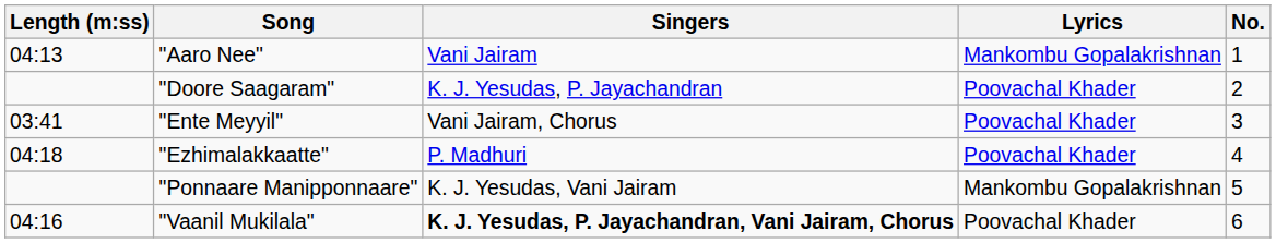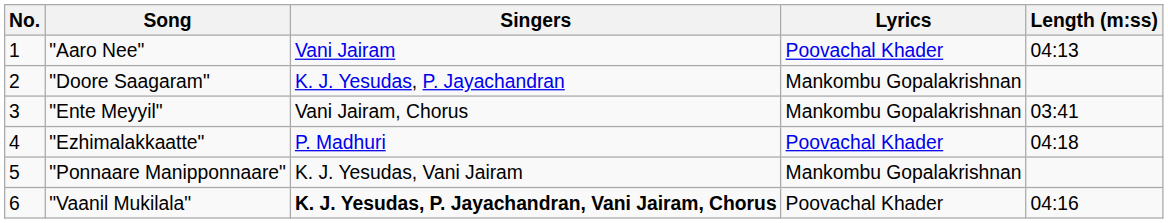 <table class="wikitable" style="font-size:95%;">
 <tr>
-<th>Length (m:ss)</th>
+<th>No.</th>
 <th>Song</th>
 <th>Singers</th>
 <th>Lyrics</th>
-<th>No.</th>
+<th>Length (m:ss)</th>
 </tr>
 <tr>
-<td>04:13</td>
+<td>1</td>
 <td>"Aaro Nee"</td>
 <td><a href='#'>Vani Jairam</a></td>
-<td><a href='#'>Mankombu Gopalakrishnan</a></td>
-<td>1</td>
+<td><a href='#'>Poovachal Khader</a></td>
+<td>04:13</td>
 </tr>
 <tr>
-<td></td>
+<td>2</td>
 <td>"Doore Saagaram"</td>
 <td><a href='#'>K. J. Yesudas</a>, <a href='#'>P. Jayachandran</a></td>
-<td><a href='#'>Poovachal Khader</a></td>
-<td>2</td>
+<td>Mankombu Gopalakrishnan</td>
+<td></td>
 </tr>
 <tr>
-<td>03:41</td>
+<td>3</td>
 <td>"Ente Meyyil"</td>
 <td>Vani Jairam, Chorus</td>
-<td><a href='#'>Poovachal Khader</a></td>
-<td>3</td>
+<td>Mankombu Gopalakrishnan</td>
+<td>03:41</td>
 </tr>
 <tr>
-<td>04:18</td>
+<td>4</td>
 <td>"Ezhimalakkaatte"</td>
 <td><a href='#'>P. Madhuri</a></td>
 <td><a href='#'>Poovachal Khader</a></td>
-<td>4</td>
+<td>04:18</td>
 </tr>
 <tr>
-<td></td>
+<td>5</td>
 <td>"Ponnaare Manipponnaare"</td>
 <td>K. J. Yesudas, Vani Jairam</td>
 <td>Mankombu Gopalakrishnan</td>
-<td>5</td>
+<td></td>
 </tr>
 <tr>
-<td>04:16</td>
+<td>6</td>
 <td>"Vaanil Mukilala"</td>
 <td><strong>K. J. Yesudas, P. Jayachandran, Vani Jairam, Chorus</strong></td>
 <td>Poovachal Khader</td>
-<td>6</td>
+<td>04:16</td>
 </tr>
 </table>
